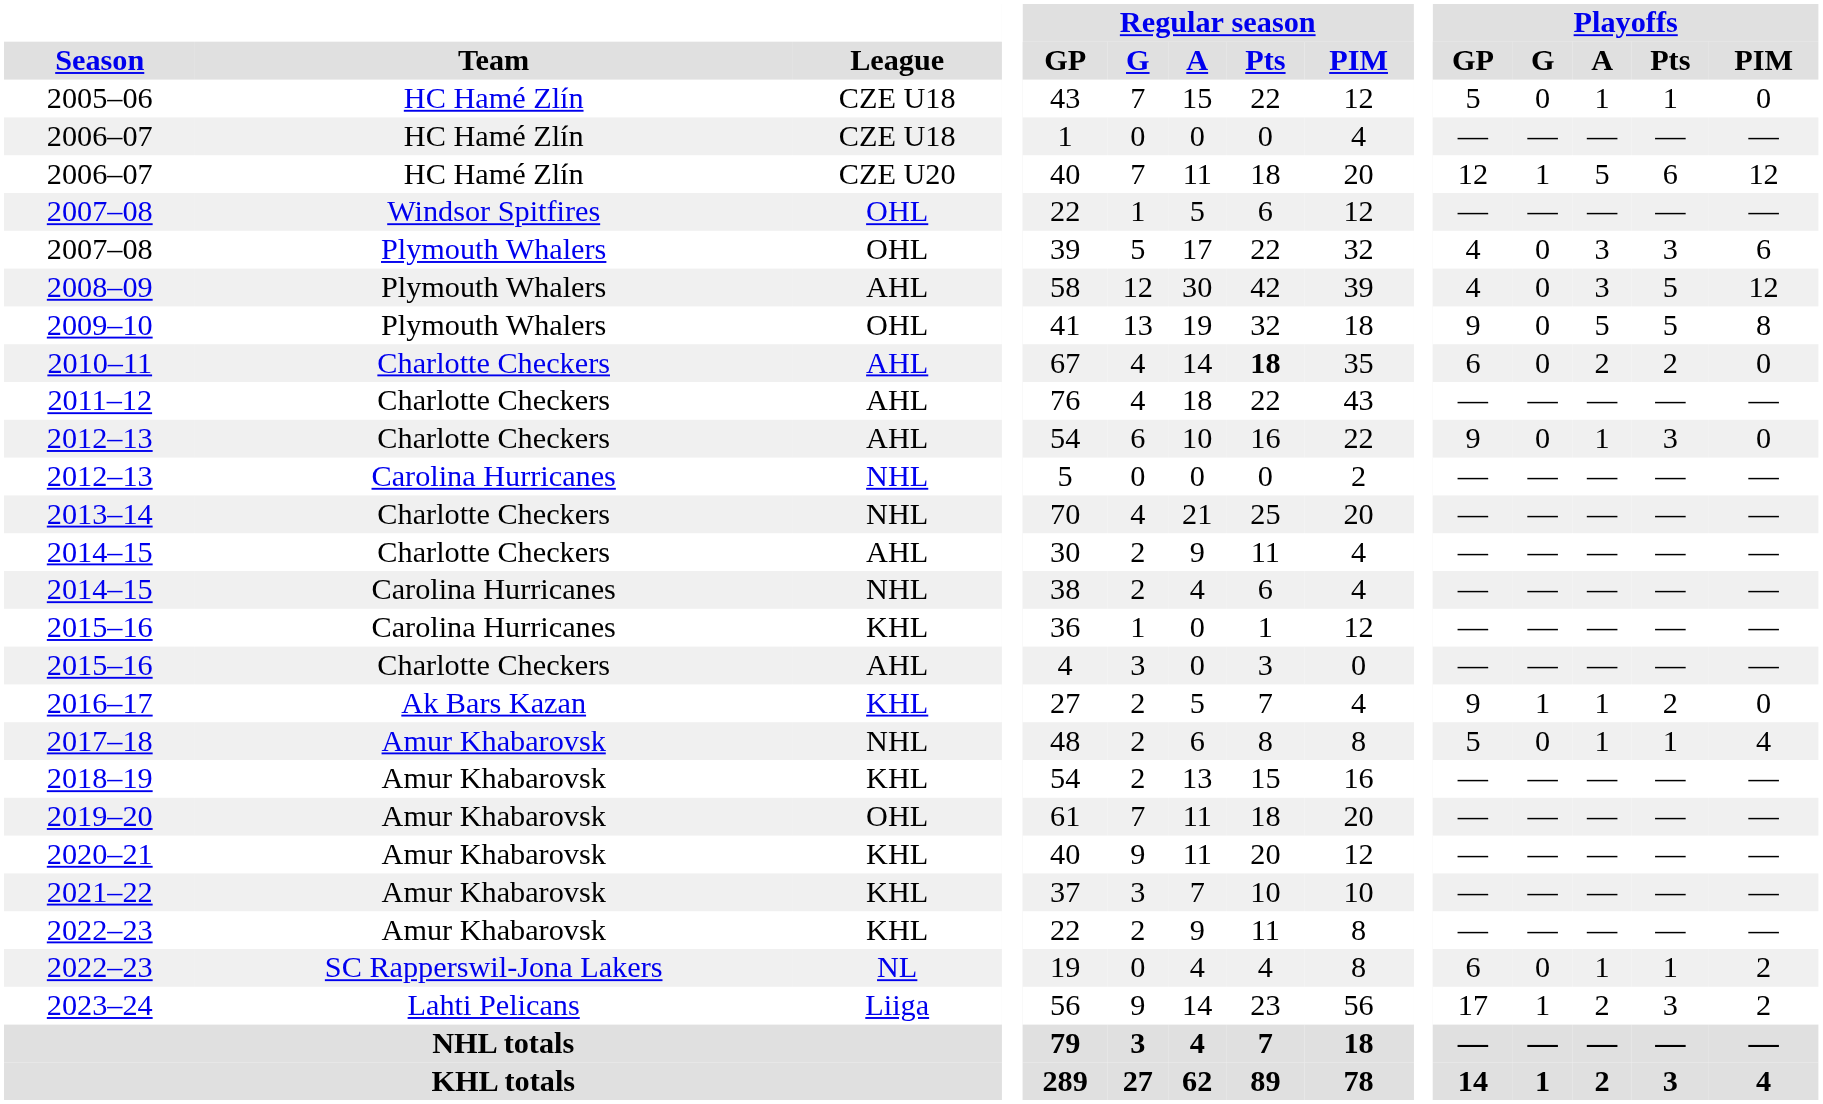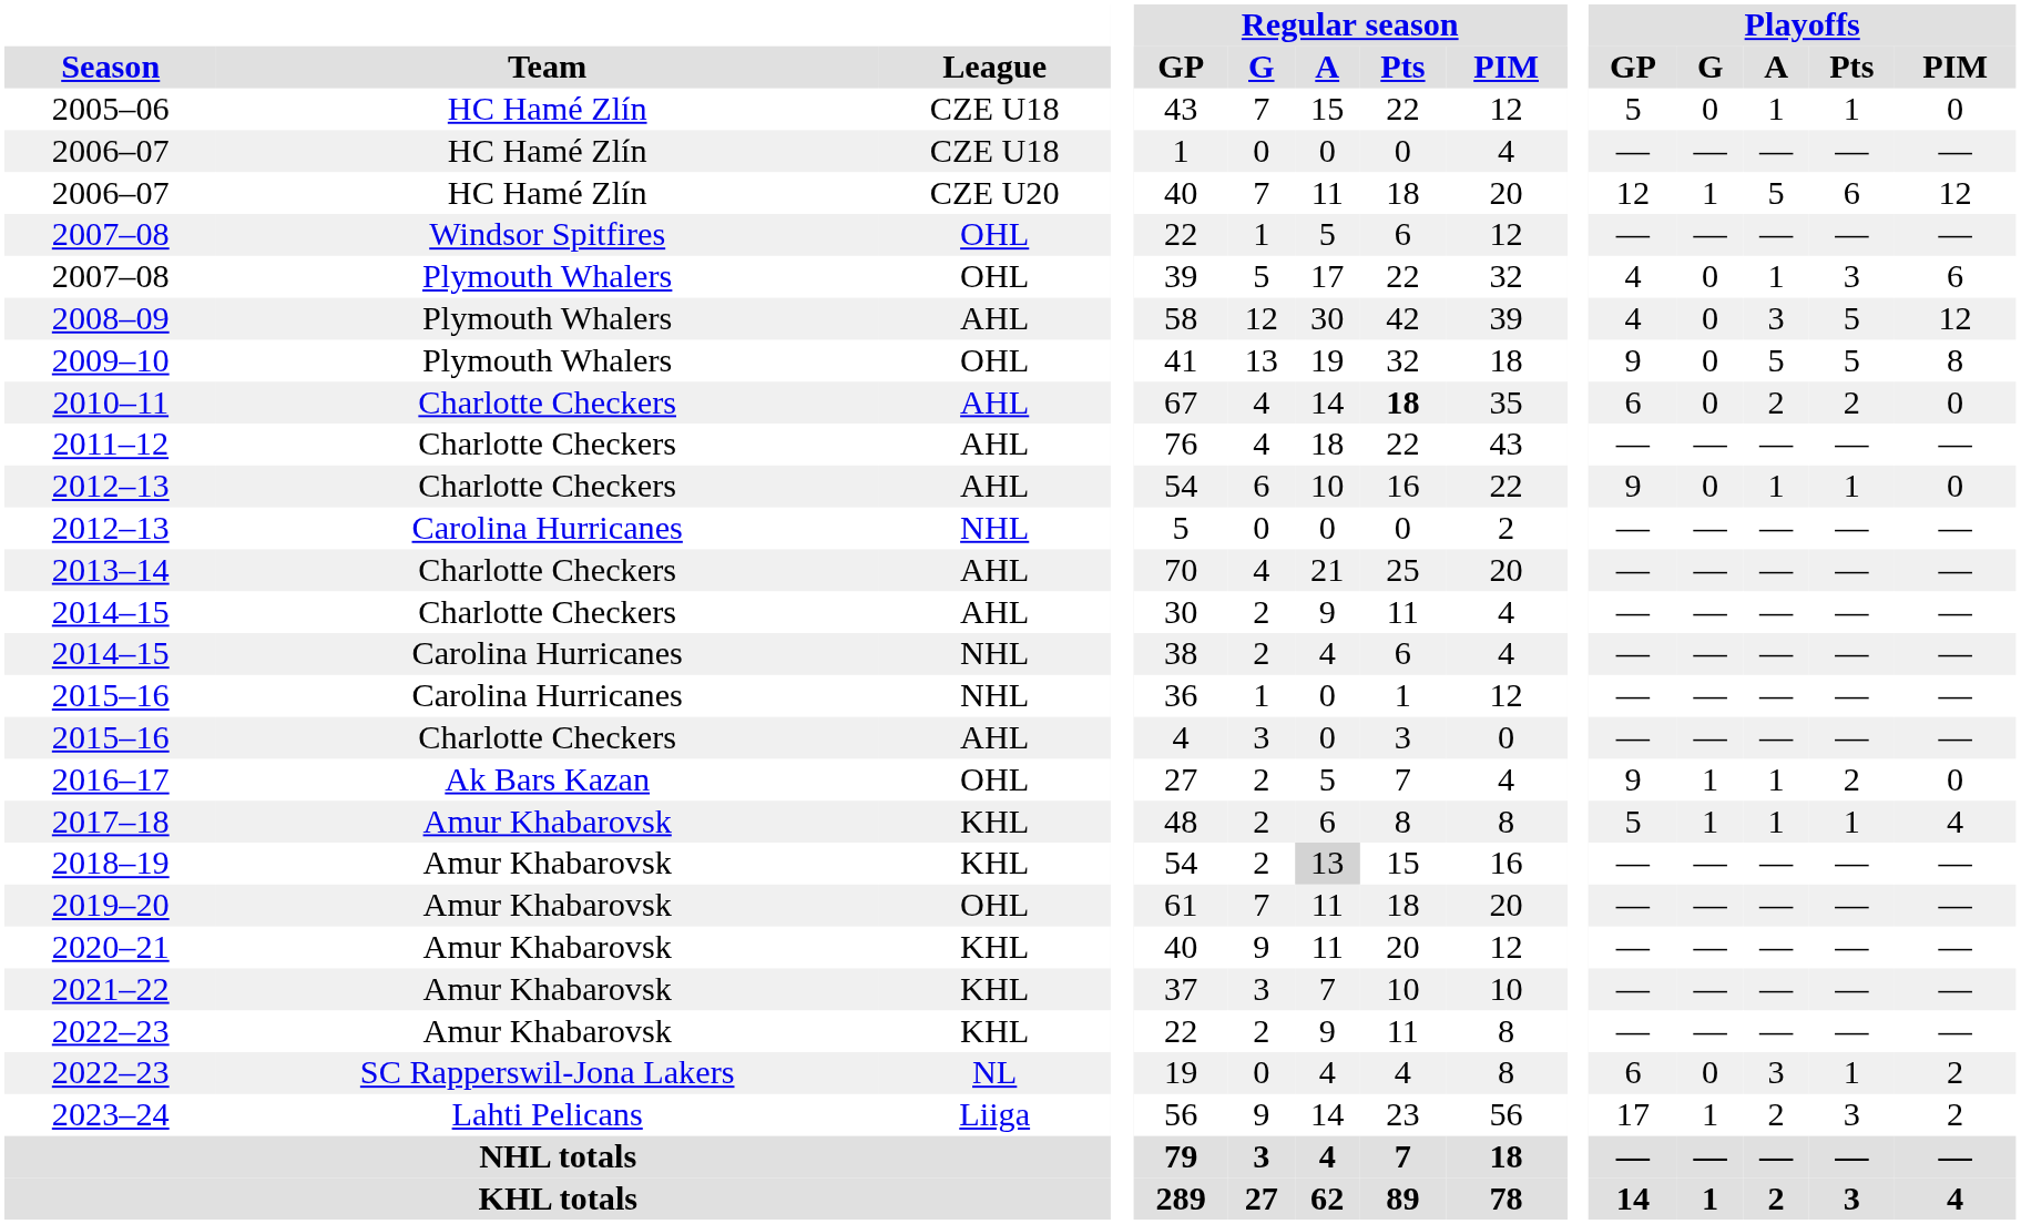 <table border="0" cellpadding="1" cellspacing="0" style="text-align:center; width:60em">
 <tr bgcolor="#e0e0e0">
 <th colspan="3" bgcolor="#ffffff"> </th>
 <th rowspan="99" bgcolor="#ffffff"> </th>
 <th colspan="5"><a href='#'>Regular season</a></th>
 <th rowspan="99" bgcolor="#ffffff"> </th>
 <th colspan="5"><a href='#'>Playoffs</a></th>
 </tr>
 <tr bgcolor="#e0e0e0">
 <th><a href='#'>Season</a></th>
 <th>Team</th>
 <th>League</th>
 <th>GP</th>
 <th><a href='#'>G</a></th>
 <th><a href='#'>A</a></th>
 <th><a href='#'>Pts</a></th>
 <th><a href='#'>PIM</a></th>
 <th>GP</th>
 <th>G</th>
 <th>A</th>
 <th>Pts</th>
 <th>PIM</th>
 </tr>
 <tr>
 <td>2005–06</td>
 <td><a href='#'>HC Hamé Zlín</a></td>
 <td>CZE U18</td>
 <td>43</td>
 <td>7</td>
 <td>15</td>
 <td>22</td>
 <td>12</td>
 <td>5</td>
 <td>0</td>
 <td>1</td>
 <td>1</td>
 <td>0</td>
 </tr>
 <tr bgcolor="#f0f0f0">
 <td>2006–07</td>
 <td>HC Hamé Zlín</td>
 <td>CZE U18</td>
 <td>1</td>
 <td>0</td>
 <td>0</td>
 <td>0</td>
 <td>4</td>
 <td>—</td>
 <td>—</td>
 <td>—</td>
 <td>—</td>
 <td>—</td>
 </tr>
 <tr>
 <td>2006–07</td>
 <td>HC Hamé Zlín</td>
 <td>CZE U20</td>
 <td>40</td>
 <td>7</td>
 <td>11</td>
 <td>18</td>
 <td>20</td>
 <td>12</td>
 <td>1</td>
 <td>5</td>
 <td>6</td>
 <td>12</td>
 </tr>
 <tr bgcolor="#f0f0f0">
 <td><a href='#'>2007–08</a></td>
 <td><a href='#'>Windsor Spitfires</a></td>
 <td><a href='#'>OHL</a></td>
 <td>22</td>
 <td>1</td>
 <td>5</td>
 <td>6</td>
 <td>12</td>
 <td>—</td>
 <td>—</td>
 <td>—</td>
 <td>—</td>
 <td>—</td>
 </tr>
 <tr>
 <td>2007–08</td>
 <td><a href='#'>Plymouth Whalers</a></td>
 <td>OHL</td>
 <td>39</td>
 <td>5</td>
 <td>17</td>
 <td>22</td>
 <td>32</td>
 <td>4</td>
 <td>0</td>
-<td>3</td>
+<td>1</td>
 <td>3</td>
 <td>6</td>
 </tr>
 <tr bgcolor="#f0f0f0">
 <td><a href='#'>2008–09</a></td>
 <td>Plymouth Whalers</td>
 <td>AHL</td>
 <td>58</td>
 <td>12</td>
 <td>30</td>
 <td>42</td>
 <td>39</td>
 <td>4</td>
 <td>0</td>
 <td>3</td>
 <td>5</td>
 <td>12</td>
 </tr>
 <tr>
 <td><a href='#'>2009–10</a></td>
 <td>Plymouth Whalers</td>
 <td>OHL</td>
 <td>41</td>
 <td>13</td>
 <td>19</td>
 <td>32</td>
 <td>18</td>
 <td>9</td>
 <td>0</td>
 <td>5</td>
 <td>5</td>
 <td>8</td>
 </tr>
 <tr bgcolor="#f0f0f0">
 <td><a href='#'>2010–11</a></td>
 <td><a href='#'>Charlotte Checkers</a></td>
 <td><a href='#'>AHL</a></td>
 <td>67</td>
 <td>4</td>
 <td>14</td>
 <td><strong>18</strong></td>
 <td>35</td>
 <td>6</td>
 <td>0</td>
 <td>2</td>
 <td>2</td>
 <td>0</td>
 </tr>
 <tr>
 <td><a href='#'>2011–12</a></td>
 <td>Charlotte Checkers</td>
 <td>AHL</td>
 <td>76</td>
 <td>4</td>
 <td>18</td>
 <td>22</td>
 <td>43</td>
 <td>—</td>
 <td>—</td>
 <td>—</td>
 <td>—</td>
 <td>—</td>
 </tr>
 <tr bgcolor="#f0f0f0">
 <td><a href='#'>2012–13</a></td>
 <td>Charlotte Checkers</td>
 <td>AHL</td>
 <td>54</td>
 <td>6</td>
 <td>10</td>
 <td>16</td>
 <td>22</td>
 <td>9</td>
 <td>0</td>
 <td>1</td>
-<td>3</td>
+<td>1</td>
 <td>0</td>
 </tr>
 <tr>
 <td><a href='#'>2012–13</a></td>
 <td><a href='#'>Carolina Hurricanes</a></td>
 <td><a href='#'>NHL</a></td>
 <td>5</td>
 <td>0</td>
 <td>0</td>
 <td>0</td>
 <td>2</td>
 <td>—</td>
 <td>—</td>
 <td>—</td>
 <td>—</td>
 <td>—</td>
 </tr>
 <tr bgcolor="#f0f0f0">
 <td><a href='#'>2013–14</a></td>
 <td>Charlotte Checkers</td>
-<td>NHL</td>
+<td>AHL</td>
 <td>70</td>
 <td>4</td>
 <td>21</td>
 <td>25</td>
 <td>20</td>
 <td>—</td>
 <td>—</td>
 <td>—</td>
 <td>—</td>
 <td>—</td>
 </tr>
 <tr>
 <td><a href='#'>2014–15</a></td>
 <td>Charlotte Checkers</td>
 <td>AHL</td>
 <td>30</td>
 <td>2</td>
 <td>9</td>
 <td>11</td>
 <td>4</td>
 <td>—</td>
 <td>—</td>
 <td>—</td>
 <td>—</td>
 <td>—</td>
 </tr>
 <tr bgcolor="#f0f0f0">
 <td><a href='#'>2014–15</a></td>
 <td>Carolina Hurricanes</td>
 <td>NHL</td>
 <td>38</td>
 <td>2</td>
 <td>4</td>
 <td>6</td>
 <td>4</td>
 <td>—</td>
 <td>—</td>
 <td>—</td>
 <td>—</td>
 <td>—</td>
 </tr>
 <tr>
 <td><a href='#'>2015–16</a></td>
 <td>Carolina Hurricanes</td>
-<td>KHL</td>
+<td>NHL</td>
 <td>36</td>
 <td>1</td>
 <td>0</td>
 <td>1</td>
 <td>12</td>
 <td>—</td>
 <td>—</td>
 <td>—</td>
 <td>—</td>
 <td>—</td>
 </tr>
 <tr bgcolor="#f0f0f0">
 <td><a href='#'>2015–16</a></td>
 <td>Charlotte Checkers</td>
 <td>AHL</td>
 <td>4</td>
 <td>3</td>
 <td>0</td>
 <td>3</td>
 <td>0</td>
 <td>—</td>
 <td>—</td>
 <td>—</td>
 <td>—</td>
 <td>—</td>
 </tr>
 <tr>
 <td><a href='#'>2016–17</a></td>
 <td><a href='#'>Ak Bars Kazan</a></td>
-<td><a href='#'>KHL</a></td>
+<td>OHL</td>
 <td>27</td>
 <td>2</td>
 <td>5</td>
 <td>7</td>
 <td>4</td>
 <td>9</td>
 <td>1</td>
 <td>1</td>
 <td>2</td>
 <td>0</td>
 </tr>
 <tr bgcolor="#f0f0f0">
 <td><a href='#'>2017–18</a></td>
 <td><a href='#'>Amur Khabarovsk</a></td>
-<td>NHL</td>
+<td>KHL</td>
 <td>48</td>
 <td>2</td>
 <td>6</td>
 <td>8</td>
 <td>8</td>
 <td>5</td>
-<td>0</td>
+<td>1</td>
 <td>1</td>
 <td>1</td>
 <td>4</td>
 </tr>
 <tr>
 <td><a href='#'>2018–19</a></td>
 <td>Amur Khabarovsk</td>
 <td>KHL</td>
 <td>54</td>
 <td>2</td>
-<td>13</td>
+<td style="background: lightgrey;">13</td>
 <td>15</td>
 <td>16</td>
 <td>—</td>
 <td>—</td>
 <td>—</td>
 <td>—</td>
 <td>—</td>
 </tr>
 <tr bgcolor="#f0f0f0">
 <td><a href='#'>2019–20</a></td>
 <td>Amur Khabarovsk</td>
 <td>OHL</td>
 <td>61</td>
 <td>7</td>
 <td>11</td>
 <td>18</td>
 <td>20</td>
 <td>—</td>
 <td>—</td>
 <td>—</td>
 <td>—</td>
 <td>—</td>
 </tr>
 <tr>
 <td><a href='#'>2020–21</a></td>
 <td>Amur Khabarovsk</td>
 <td>KHL</td>
 <td>40</td>
 <td>9</td>
 <td>11</td>
 <td>20</td>
 <td>12</td>
 <td>—</td>
 <td>—</td>
 <td>—</td>
 <td>—</td>
 <td>—</td>
 </tr>
 <tr bgcolor="#f0f0f0">
 <td><a href='#'>2021–22</a></td>
 <td>Amur Khabarovsk</td>
 <td>KHL</td>
 <td>37</td>
 <td>3</td>
 <td>7</td>
 <td>10</td>
 <td>10</td>
 <td>—</td>
 <td>—</td>
 <td>—</td>
 <td>—</td>
 <td>—</td>
 </tr>
 <tr>
 <td><a href='#'>2022–23</a></td>
 <td>Amur Khabarovsk</td>
 <td>KHL</td>
 <td>22</td>
 <td>2</td>
 <td>9</td>
 <td>11</td>
 <td>8</td>
 <td>—</td>
 <td>—</td>
 <td>—</td>
 <td>—</td>
 <td>—</td>
 </tr>
 <tr bgcolor="#f0f0f0">
 <td><a href='#'>2022–23</a></td>
 <td><a href='#'>SC Rapperswil-Jona Lakers</a></td>
 <td><a href='#'>NL</a></td>
 <td>19</td>
 <td>0</td>
 <td>4</td>
 <td>4</td>
 <td>8</td>
 <td>6</td>
 <td>0</td>
-<td>1</td>
+<td>3</td>
 <td>1</td>
 <td>2</td>
 </tr>
 <tr>
 <td><a href='#'>2023–24</a></td>
 <td><a href='#'>Lahti Pelicans</a></td>
 <td><a href='#'>Liiga</a></td>
 <td>56</td>
 <td>9</td>
 <td>14</td>
 <td>23</td>
 <td>56</td>
 <td>17</td>
 <td>1</td>
 <td>2</td>
 <td>3</td>
 <td>2</td>
 </tr>
 <tr bgcolor="#e0e0e0">
 <th colspan="3">NHL totals</th>
 <th>79</th>
 <th>3</th>
 <th>4</th>
 <th>7</th>
 <th>18</th>
 <th>—</th>
 <th>—</th>
 <th>—</th>
 <th>—</th>
 <th>—</th>
 </tr>
 <tr bgcolor="#e0e0e0">
 <th colspan="3">KHL totals</th>
 <th>289</th>
 <th>27</th>
 <th>62</th>
 <th>89</th>
 <th>78</th>
 <th>14</th>
 <th>1</th>
 <th>2</th>
 <th>3</th>
 <th>4</th>
 </tr>
 </table>
